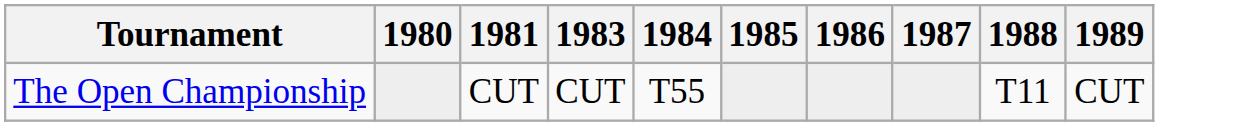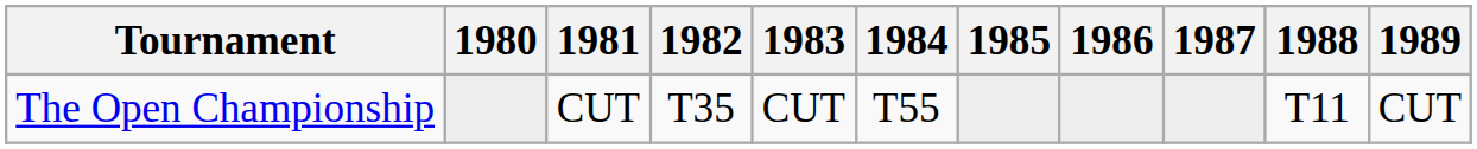 <table class="wikitable" style="font-size:95%;text-align:center;">
 <tr>
 <th>Tournament</th>
 <th>1980</th>
 <th>1981</th>
+<th>1982</th>
 <th>1983</th>
 <th>1984</th>
 <th>1985</th>
 <th>1986</th>
 <th>1987</th>
 <th>1988</th>
 <th>1989</th>
 </tr>
 <tr>
 <td align=left><a href='#'>The Open Championship</a></td>
 <td style="background:#eeeeee;"></td>
 <td>CUT</td>
+<td>T35</td>
 <td>CUT</td>
 <td>T55</td>
 <td style="background:#eeeeee;"></td>
 <td style="background:#eeeeee;"></td>
 <td style="background:#eeeeee;"></td>
 <td>T11</td>
 <td>CUT</td>
 </tr>
 </table>
